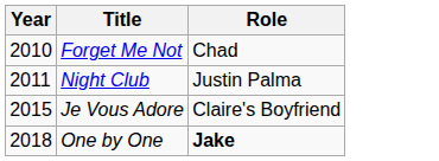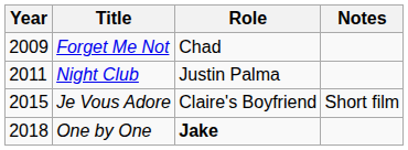 <table class="wikitable sortable">
 <tr>
 <th>Year</th>
 <th>Title</th>
 <th>Role</th>
+<th class="unsortable">Notes</th>
 </tr>
 <tr>
-<td>2010</td>
+<td>2009</td>
 <td><em><a href='#'>Forget Me Not</a></em></td>
 <td>Chad</td>
+<td></td>
 </tr>
 <tr>
 <td>2011</td>
 <td><em><a href='#'>Night Club</a></em></td>
 <td>Justin Palma</td>
+<td></td>
 </tr>
 <tr>
 <td>2015</td>
 <td><em>Je Vous Adore</em></td>
 <td>Claire's Boyfriend</td>
+<td>Short film</td>
 </tr>
 <tr>
 <td>2018</td>
 <td><em>One by One</em></td>
 <td><strong>Jake</strong></td>
+<td></td>
 </tr>
 </table>
